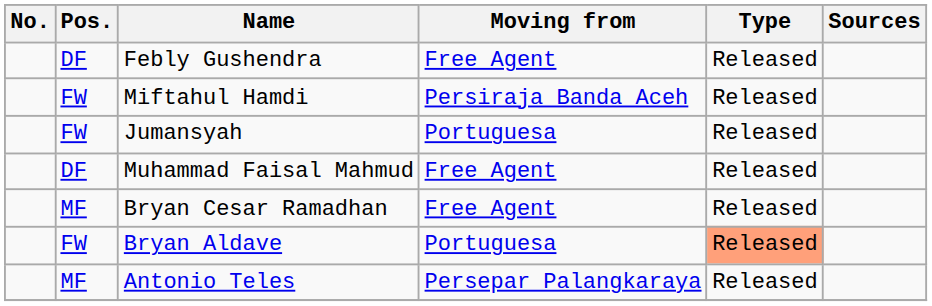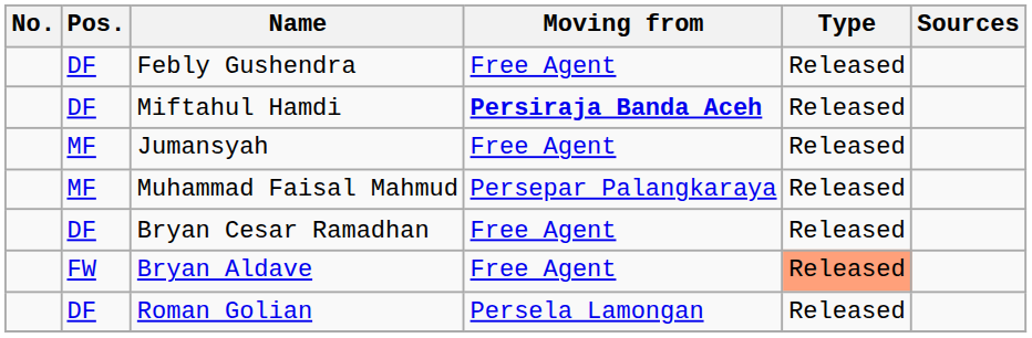 <table class="wikitable" Style="font-size:90%">
 <tr>
 <th>No.</th>
 <th>Pos.</th>
 <th>Name</th>
 <th>Moving from</th>
 <th>Type</th>
 <th>Sources</th>
 </tr>
 <tr>
 <td></td>
 <td><a href='#'>DF</a></td>
 <td> Febly Gushendra</td>
 <td><a href='#'>Free Agent</a></td>
 <td>Released</td>
 <td></td>
 </tr>
 <tr>
 <td></td>
-<td><a href='#'>FW</a></td>
+<td><a href='#'>DF</a></td>
 <td> Miftahul Hamdi</td>
-<td> <a href='#'>Persiraja Banda Aceh</a></td>
+<td><strong> <a href='#'>Persiraja Banda Aceh</a></strong></td>
 <td>Released</td>
 <td></td>
 </tr>
 <tr>
 <td></td>
-<td><a href='#'>FW</a></td>
+<td><a href='#'>MF</a></td>
 <td> Jumansyah</td>
-<td> <a href='#'>Portuguesa</a></td>
-<td>Released</td>
-<td></td>
-</tr>
-<tr>
-<td></td>
-<td><a href='#'>DF</a></td>
-<td> Muhammad Faisal Mahmud</td>
 <td><a href='#'>Free Agent</a></td>
 <td>Released</td>
 <td></td>
 </tr>
 <tr>
 <td></td>
 <td><a href='#'>MF</a></td>
+<td> Muhammad Faisal Mahmud</td>
+<td> <a href='#'>Persepar Palangkaraya</a></td>
+<td>Released</td>
+<td></td>
+</tr>
+<tr>
+<td></td>
+<td><a href='#'>DF</a></td>
 <td> Bryan Cesar Ramadhan</td>
 <td><a href='#'>Free Agent</a></td>
 <td>Released</td>
 <td></td>
 </tr>
 <tr>
 <td></td>
 <td><a href='#'>FW</a></td>
 <td> <a href='#'>Bryan Aldave</a></td>
-<td> <a href='#'>Portuguesa</a></td>
+<td><a href='#'>Free Agent</a></td>
 <td style="background: lightsalmon;">Released</td>
 <td></td>
 </tr>
 <tr>
 <td></td>
-<td><a href='#'>MF</a></td>
-<td> <a href='#'>Antonio Teles</a></td>
-<td> <a href='#'>Persepar Palangkaraya</a></td>
+<td><a href='#'>DF</a></td>
+<td> <a href='#'>Roman Golian</a></td>
+<td> <a href='#'>Persela Lamongan</a></td>
 <td>Released</td>
 <td></td>
 </tr>
 <tr>
 </tr>
 </table>
